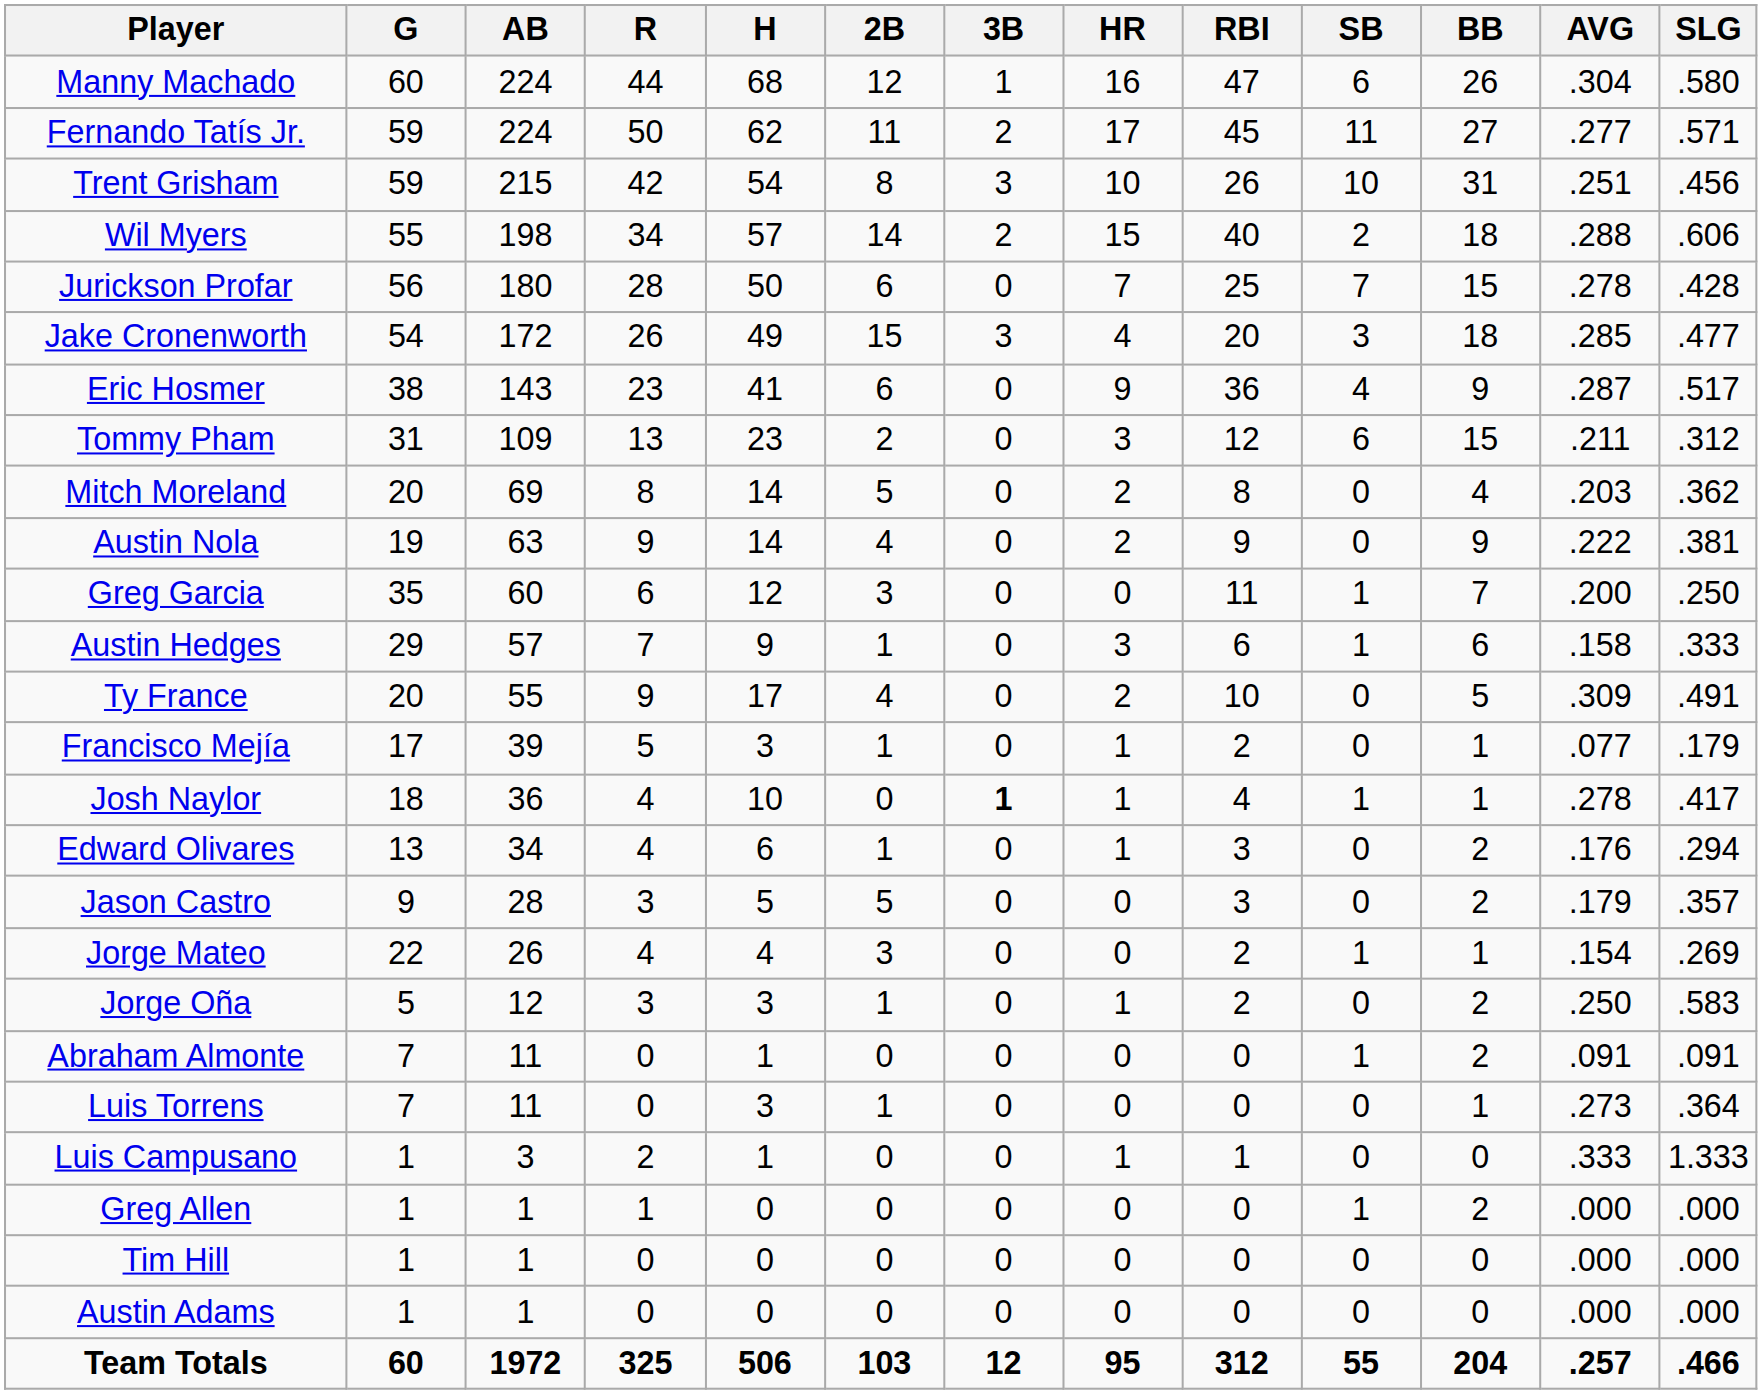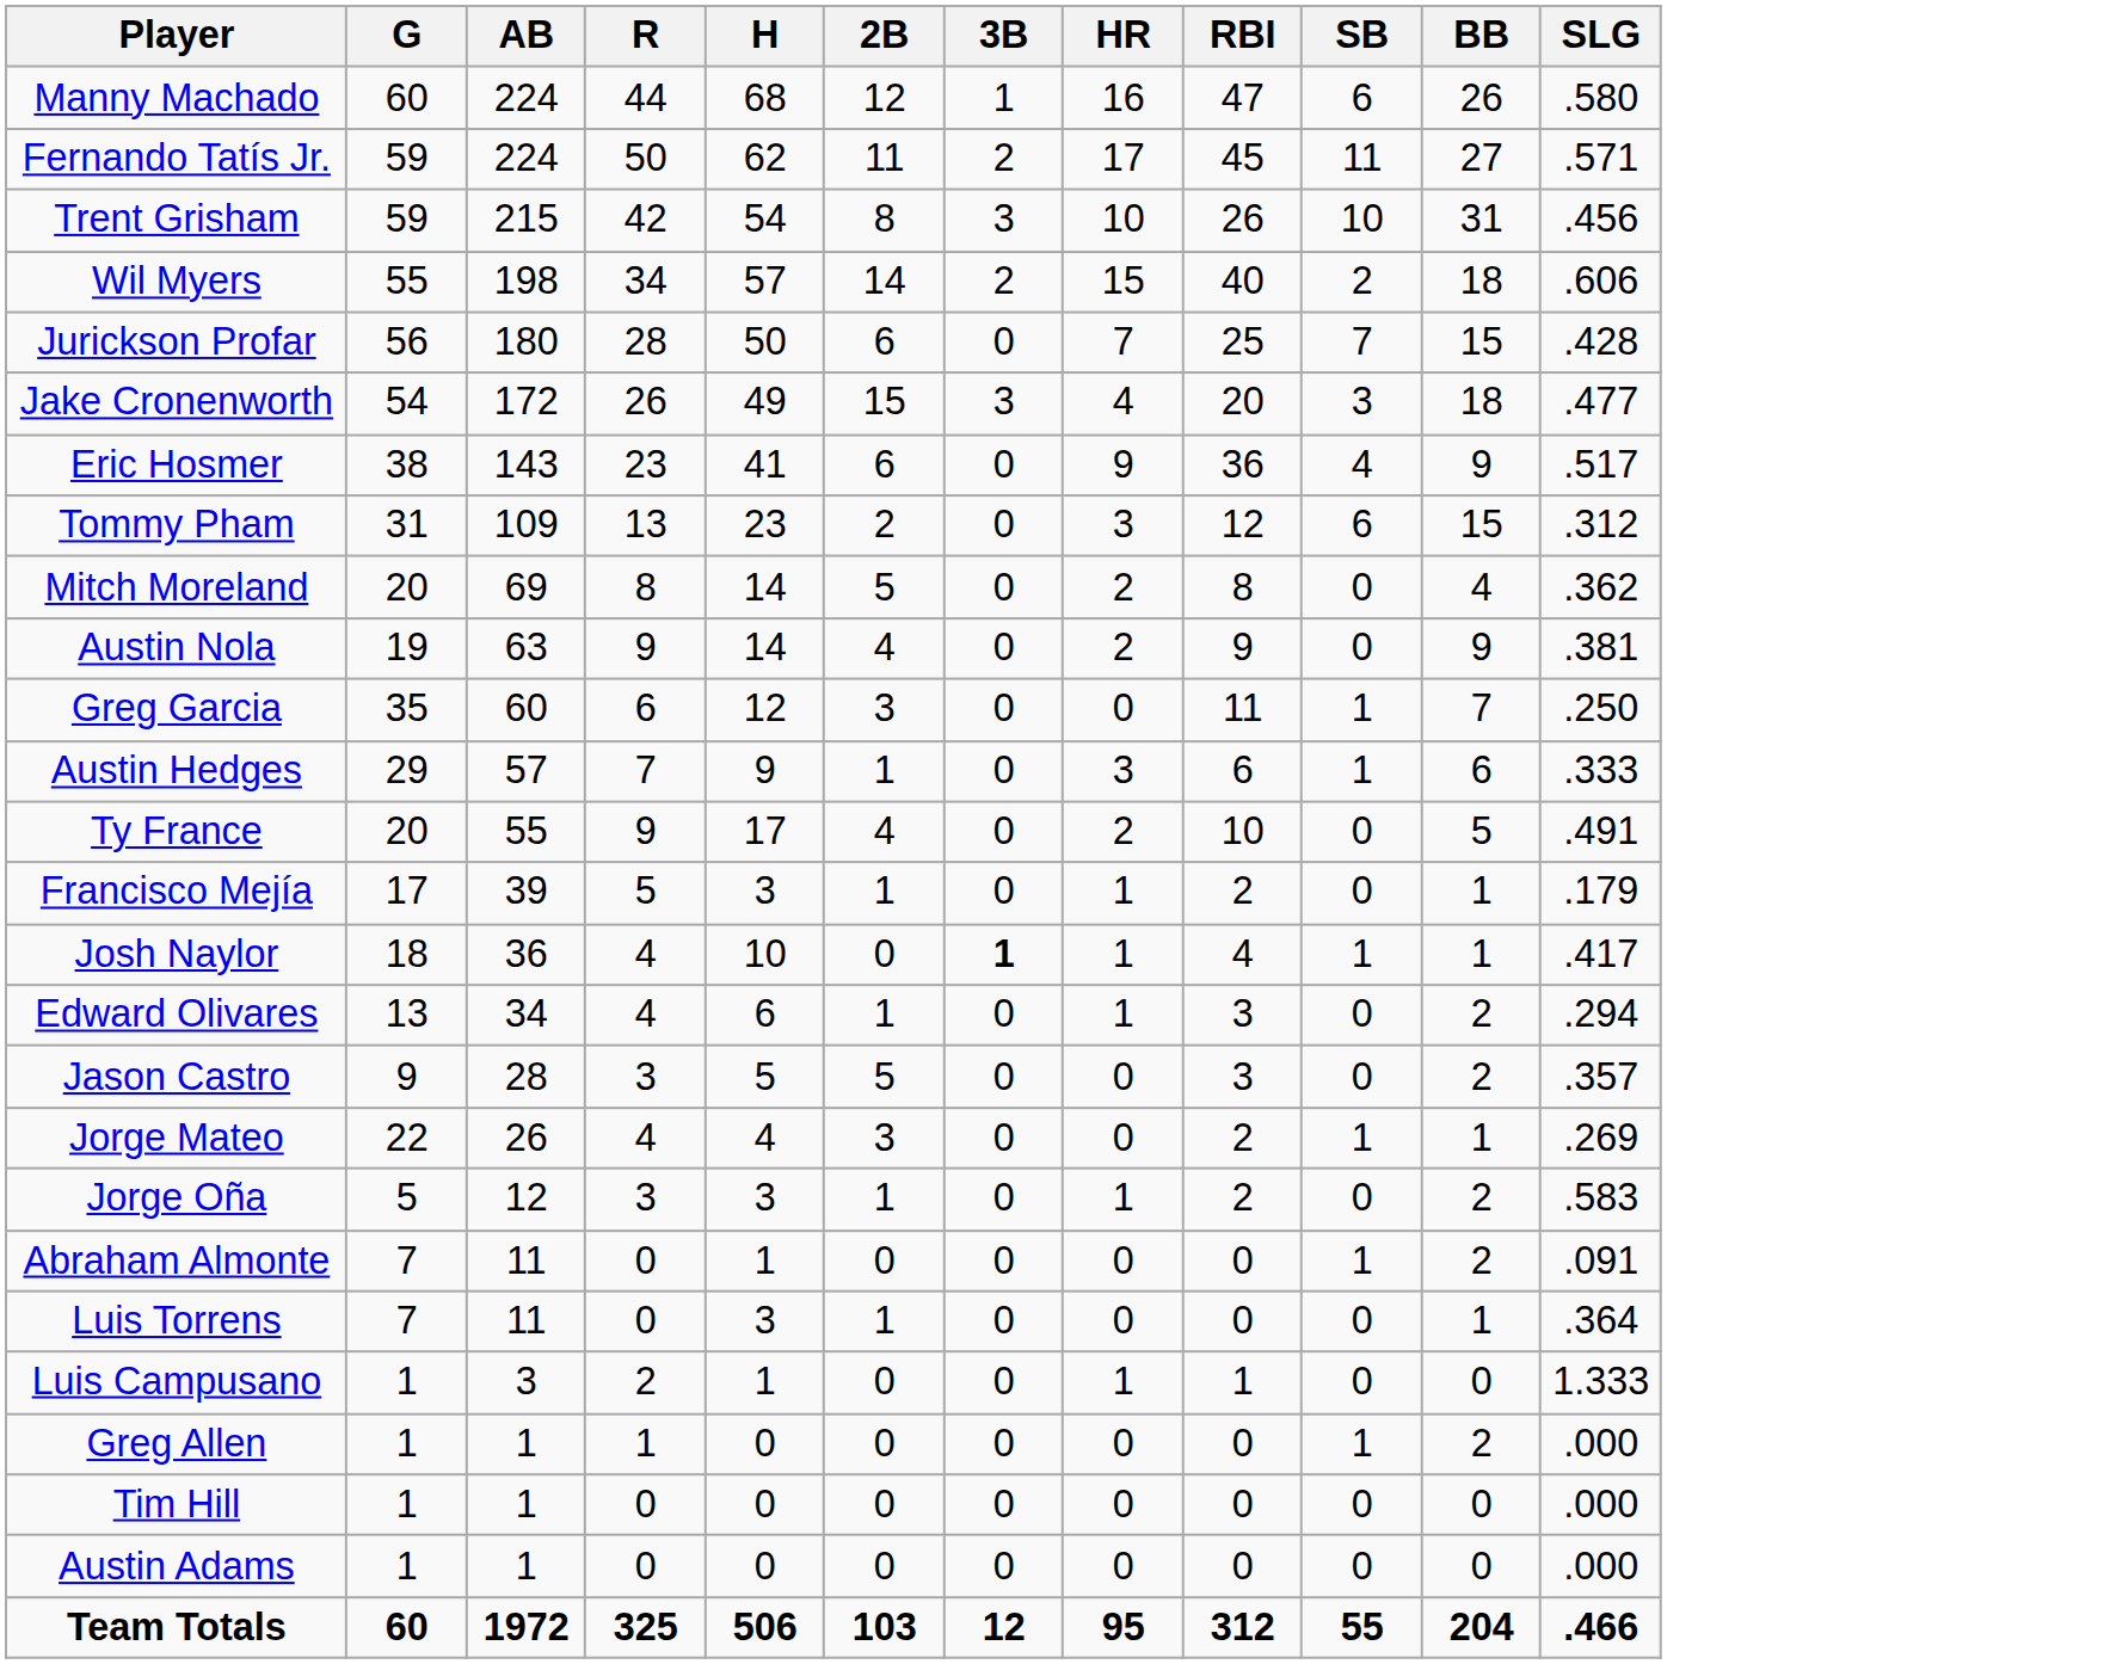 <table class=wikitable style="text-align:center">
 <tr>
 <th bgcolor=#DDDDFF; width="20%">Player</th>
 <th bgcolor=#DDDDFF; width="7%">G</th>
 <th bgcolor=#DDDDFF; width="7%">AB</th>
 <th bgcolor=#DDDDFF; width="7%">R</th>
 <th bgcolor=#DDDDFF; width="7%">H</th>
 <th bgcolor=#DDDDFF; width="7%">2B</th>
 <th bgcolor=#DDDDFF; width="7%">3B</th>
 <th bgcolor=#DDDDFF; width="7%">HR</th>
 <th bgcolor=#DDDDFF; width="7%">RBI</th>
 <th bgcolor=#DDDDFF; width="7%">SB</th>
 <th bgcolor=#DDDDFF; width="7%">BB</th>
-<th bgcolor=#DDDDFF; width="7%">AVG</th>
 <th bgcolor=#DDDDFF; width="7%">SLG</th>
 </tr>
 <tr>
 <td><a href='#'>Manny Machado</a></td>
 <td>60</td>
 <td>224</td>
 <td>44</td>
 <td>68</td>
 <td>12</td>
 <td>1</td>
 <td>16</td>
 <td>47</td>
 <td>6</td>
 <td>26</td>
-<td>.304</td>
 <td>.580</td>
 </tr>
 <tr>
 <td><a href='#'>Fernando Tatís Jr.</a></td>
 <td>59</td>
 <td>224</td>
 <td>50</td>
 <td>62</td>
 <td>11</td>
 <td>2</td>
 <td>17</td>
 <td>45</td>
 <td>11</td>
 <td>27</td>
-<td>.277</td>
 <td>.571</td>
 </tr>
 <tr>
 <td><a href='#'>Trent Grisham</a></td>
 <td>59</td>
 <td>215</td>
 <td>42</td>
 <td>54</td>
 <td>8</td>
 <td>3</td>
 <td>10</td>
 <td>26</td>
 <td>10</td>
 <td>31</td>
-<td>.251</td>
 <td>.456</td>
 </tr>
 <tr>
 <td><a href='#'>Wil Myers</a></td>
 <td>55</td>
 <td>198</td>
 <td>34</td>
 <td>57</td>
 <td>14</td>
 <td>2</td>
 <td>15</td>
 <td>40</td>
 <td>2</td>
 <td>18</td>
-<td>.288</td>
 <td>.606</td>
 </tr>
 <tr>
 <td><a href='#'>Jurickson Profar</a></td>
 <td>56</td>
 <td>180</td>
 <td>28</td>
 <td>50</td>
 <td>6</td>
 <td>0</td>
 <td>7</td>
 <td>25</td>
 <td>7</td>
 <td>15</td>
-<td>.278</td>
 <td>.428</td>
 </tr>
 <tr>
 <td><a href='#'>Jake Cronenworth</a></td>
 <td>54</td>
 <td>172</td>
 <td>26</td>
 <td>49</td>
 <td>15</td>
 <td>3</td>
 <td>4</td>
 <td>20</td>
 <td>3</td>
 <td>18</td>
-<td>.285</td>
 <td>.477</td>
 </tr>
 <tr>
 <td><a href='#'>Eric Hosmer</a></td>
 <td>38</td>
 <td>143</td>
 <td>23</td>
 <td>41</td>
 <td>6</td>
 <td>0</td>
 <td>9</td>
 <td>36</td>
 <td>4</td>
 <td>9</td>
-<td>.287</td>
 <td>.517</td>
 </tr>
 <tr>
 <td><a href='#'>Tommy Pham</a></td>
 <td>31</td>
 <td>109</td>
 <td>13</td>
 <td>23</td>
 <td>2</td>
 <td>0</td>
 <td>3</td>
 <td>12</td>
 <td>6</td>
 <td>15</td>
-<td>.211</td>
 <td>.312</td>
 </tr>
 <tr>
 <td><a href='#'>Mitch Moreland</a></td>
 <td>20</td>
 <td>69</td>
 <td>8</td>
 <td>14</td>
 <td>5</td>
 <td>0</td>
 <td>2</td>
 <td>8</td>
 <td>0</td>
 <td>4</td>
-<td>.203</td>
 <td>.362</td>
 </tr>
 <tr>
 <td><a href='#'>Austin Nola</a></td>
 <td>19</td>
 <td>63</td>
 <td>9</td>
 <td>14</td>
 <td>4</td>
 <td>0</td>
 <td>2</td>
 <td>9</td>
 <td>0</td>
 <td>9</td>
-<td>.222</td>
 <td>.381</td>
 </tr>
 <tr>
 <td><a href='#'>Greg Garcia</a></td>
 <td>35</td>
 <td>60</td>
 <td>6</td>
 <td>12</td>
 <td>3</td>
 <td>0</td>
 <td>0</td>
 <td>11</td>
 <td>1</td>
 <td>7</td>
-<td>.200</td>
 <td>.250</td>
 </tr>
 <tr>
 <td><a href='#'>Austin Hedges</a></td>
 <td>29</td>
 <td>57</td>
 <td>7</td>
 <td>9</td>
 <td>1</td>
 <td>0</td>
 <td>3</td>
 <td>6</td>
 <td>1</td>
 <td>6</td>
-<td>.158</td>
 <td>.333</td>
 </tr>
 <tr>
 <td><a href='#'>Ty France</a></td>
 <td>20</td>
 <td>55</td>
 <td>9</td>
 <td>17</td>
 <td>4</td>
 <td>0</td>
 <td>2</td>
 <td>10</td>
 <td>0</td>
 <td>5</td>
-<td>.309</td>
 <td>.491</td>
 </tr>
 <tr>
 <td><a href='#'>Francisco Mejía</a></td>
 <td>17</td>
 <td>39</td>
 <td>5</td>
 <td>3</td>
 <td>1</td>
 <td>0</td>
 <td>1</td>
 <td>2</td>
 <td>0</td>
 <td>1</td>
-<td>.077</td>
 <td>.179</td>
 </tr>
 <tr>
 <td><a href='#'>Josh Naylor</a></td>
 <td>18</td>
 <td>36</td>
 <td>4</td>
 <td>10</td>
 <td>0</td>
 <td><strong>1</strong></td>
 <td>1</td>
 <td>4</td>
 <td>1</td>
 <td>1</td>
-<td>.278</td>
 <td>.417</td>
 </tr>
 <tr>
 <td><a href='#'>Edward Olivares</a></td>
 <td>13</td>
 <td>34</td>
 <td>4</td>
 <td>6</td>
 <td>1</td>
 <td>0</td>
 <td>1</td>
 <td>3</td>
 <td>0</td>
 <td>2</td>
-<td>.176</td>
 <td>.294</td>
 </tr>
 <tr>
 <td><a href='#'>Jason Castro</a></td>
 <td>9</td>
 <td>28</td>
 <td>3</td>
 <td>5</td>
 <td>5</td>
 <td>0</td>
 <td>0</td>
 <td>3</td>
 <td>0</td>
 <td>2</td>
-<td>.179</td>
 <td>.357</td>
 </tr>
 <tr>
 <td><a href='#'>Jorge Mateo</a></td>
 <td>22</td>
 <td>26</td>
 <td>4</td>
 <td>4</td>
 <td>3</td>
 <td>0</td>
 <td>0</td>
 <td>2</td>
 <td>1</td>
 <td>1</td>
-<td>.154</td>
 <td>.269</td>
 </tr>
 <tr>
 <td><a href='#'>Jorge Oña</a></td>
 <td>5</td>
 <td>12</td>
 <td>3</td>
 <td>3</td>
 <td>1</td>
 <td>0</td>
 <td>1</td>
 <td>2</td>
 <td>0</td>
 <td>2</td>
-<td>.250</td>
 <td>.583</td>
 </tr>
 <tr>
 <td><a href='#'>Abraham Almonte</a></td>
 <td>7</td>
 <td>11</td>
 <td>0</td>
 <td>1</td>
 <td>0</td>
 <td>0</td>
 <td>0</td>
 <td>0</td>
 <td>1</td>
 <td>2</td>
 <td>.091</td>
-<td>.091</td>
 </tr>
 <tr>
 <td><a href='#'>Luis Torrens</a></td>
 <td>7</td>
 <td>11</td>
 <td>0</td>
 <td>3</td>
 <td>1</td>
 <td>0</td>
 <td>0</td>
 <td>0</td>
 <td>0</td>
 <td>1</td>
-<td>.273</td>
 <td>.364</td>
 </tr>
 <tr>
 <td><a href='#'>Luis Campusano</a></td>
 <td>1</td>
 <td>3</td>
 <td>2</td>
 <td>1</td>
 <td>0</td>
 <td>0</td>
 <td>1</td>
 <td>1</td>
 <td>0</td>
 <td>0</td>
-<td>.333</td>
 <td>1.333</td>
 </tr>
 <tr>
 <td><a href='#'>Greg Allen</a></td>
 <td>1</td>
 <td>1</td>
 <td>1</td>
 <td>0</td>
 <td>0</td>
 <td>0</td>
 <td>0</td>
 <td>0</td>
 <td>1</td>
 <td>2</td>
 <td>.000</td>
-<td>.000</td>
 </tr>
 <tr>
 <td><a href='#'>Tim Hill</a></td>
 <td>1</td>
 <td>1</td>
 <td>0</td>
 <td>0</td>
 <td>0</td>
 <td>0</td>
 <td>0</td>
 <td>0</td>
 <td>0</td>
 <td>0</td>
-<td>.000</td>
 <td>.000</td>
 </tr>
 <tr>
 <td><a href='#'>Austin Adams</a></td>
 <td>1</td>
 <td>1</td>
 <td>0</td>
 <td>0</td>
 <td>0</td>
 <td>0</td>
 <td>0</td>
 <td>0</td>
 <td>0</td>
 <td>0</td>
 <td>.000</td>
-<td>.000</td>
 </tr>
 <tr>
 <td><strong>Team Totals</strong></td>
 <td><strong>60</strong></td>
 <td><strong>1972</strong></td>
 <td><strong>325</strong></td>
 <td><strong>506</strong></td>
 <td><strong>103</strong></td>
 <td><strong>12</strong></td>
 <td><strong>95</strong></td>
 <td><strong>312</strong></td>
 <td><strong>55</strong></td>
 <td><strong>204</strong></td>
-<td><strong>.257</strong></td>
 <td><strong>.466</strong></td>
 </tr>
 </table>
